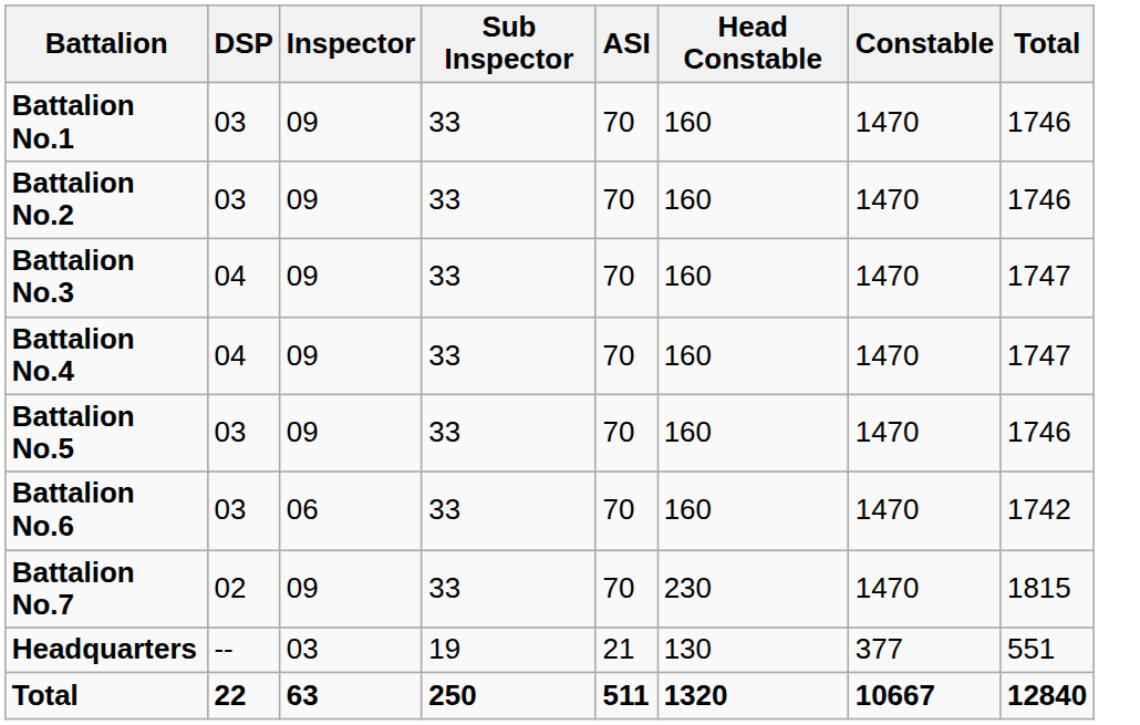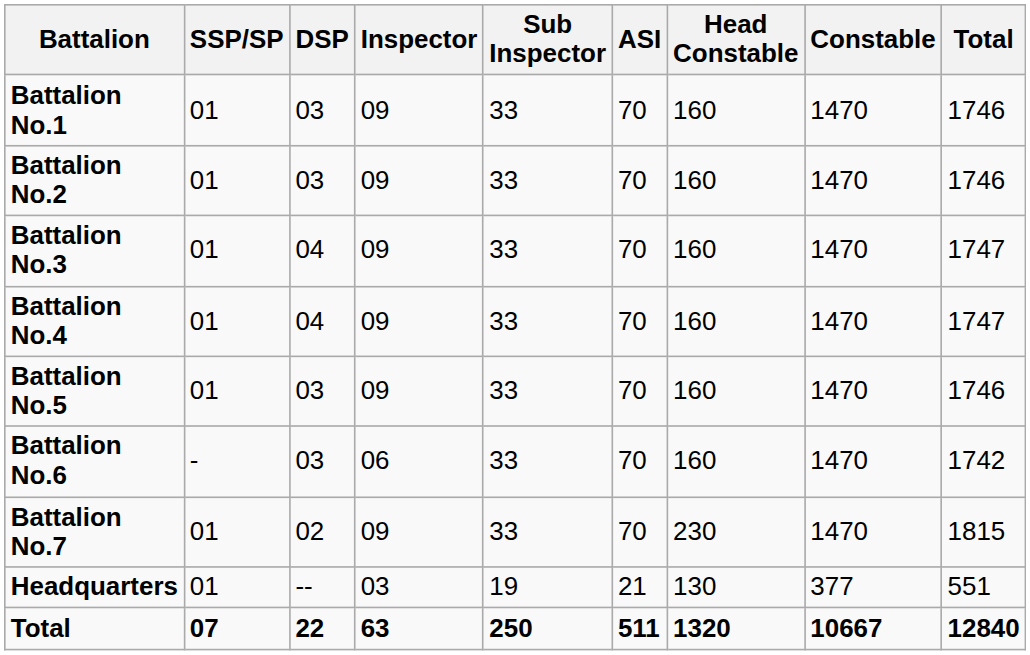 <table class="wikitable">
 <tr>
 <th>Battalion</th>
+<th>SSP/SP</th>
 <th>DSP</th>
 <th>Inspector</th>
 <th>Sub Inspector</th>
 <th>ASI</th>
 <th>Head Constable</th>
 <th>Constable</th>
 <th>Total</th>
 </tr>
 <tr>
 <td><strong>Battalion No.1</strong></td>
+<td>01</td>
 <td>03</td>
 <td>09</td>
 <td>33</td>
 <td>70</td>
 <td>160</td>
 <td>1470</td>
 <td>1746</td>
 </tr>
 <tr>
 <td><strong>Battalion No.2</strong></td>
+<td>01</td>
 <td>03</td>
 <td>09</td>
 <td>33</td>
 <td>70</td>
 <td>160</td>
 <td>1470</td>
 <td>1746</td>
 </tr>
 <tr>
 <td><strong>Battalion No.3</strong></td>
+<td>01</td>
 <td>04</td>
 <td>09</td>
 <td>33</td>
 <td>70</td>
 <td>160</td>
 <td>1470</td>
 <td>1747</td>
 </tr>
 <tr>
 <td><strong>Battalion No.4</strong></td>
+<td>01</td>
 <td>04</td>
 <td>09</td>
 <td>33</td>
 <td>70</td>
 <td>160</td>
 <td>1470</td>
 <td>1747</td>
 </tr>
 <tr>
 <td><strong>Battalion No.5</strong></td>
+<td>01</td>
 <td>03</td>
 <td>09</td>
 <td>33</td>
 <td>70</td>
 <td>160</td>
 <td>1470</td>
 <td>1746</td>
 </tr>
 <tr>
 <td><strong>Battalion No.6</strong></td>
+<td>-</td>
 <td>03</td>
 <td>06</td>
 <td>33</td>
 <td>70</td>
 <td>160</td>
 <td>1470</td>
 <td>1742</td>
 </tr>
 <tr>
 <td><strong>Battalion No.7</strong></td>
+<td>01</td>
 <td>02</td>
 <td>09</td>
 <td>33</td>
 <td>70</td>
 <td>230</td>
 <td>1470</td>
 <td>1815</td>
 </tr>
 <tr>
 <td><strong>Headquarters</strong></td>
+<td>01</td>
 <td>--</td>
 <td>03</td>
 <td>19</td>
 <td>21</td>
 <td>130</td>
 <td>377</td>
 <td>551</td>
 </tr>
 <tr>
 <td><strong>Total</strong></td>
+<td><strong>07</strong></td>
 <td><strong>22</strong></td>
 <td><strong>63</strong></td>
 <td><strong>250</strong></td>
 <td><strong>511</strong></td>
 <td><strong>1320</strong></td>
 <td><strong>10667</strong></td>
 <td><strong>12840</strong></td>
 </tr>
 </table>
